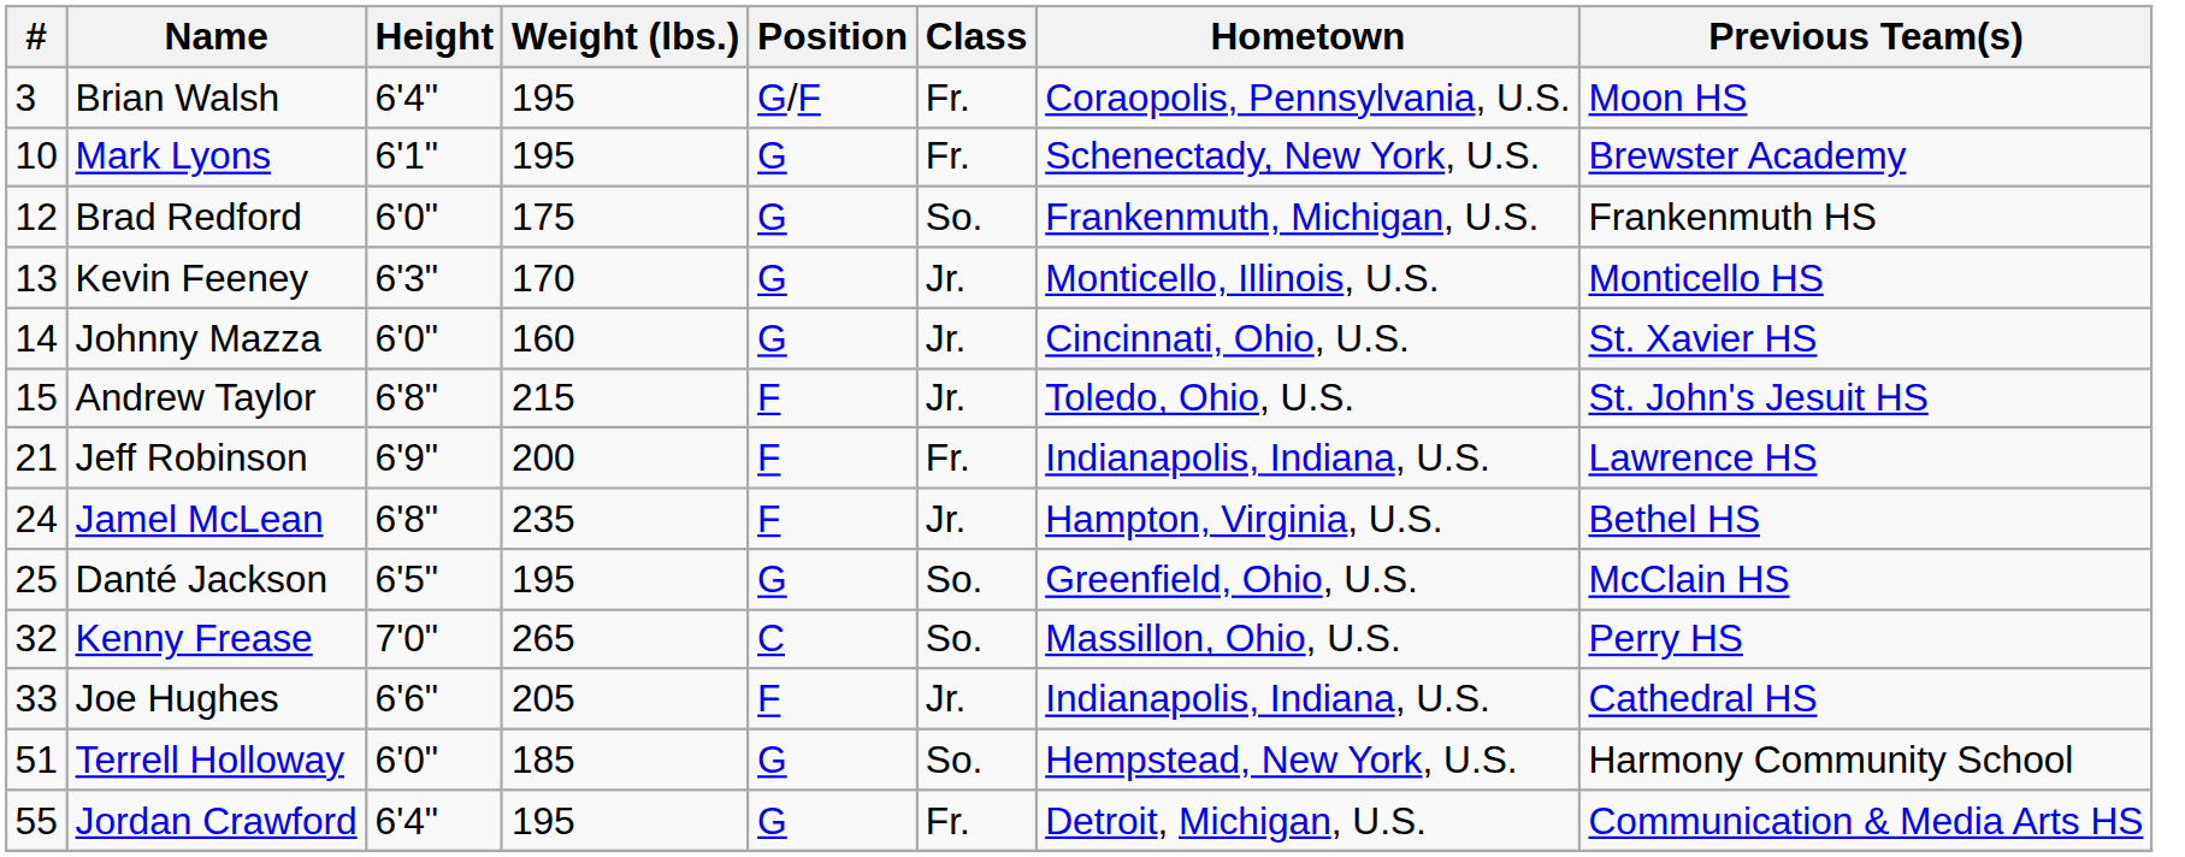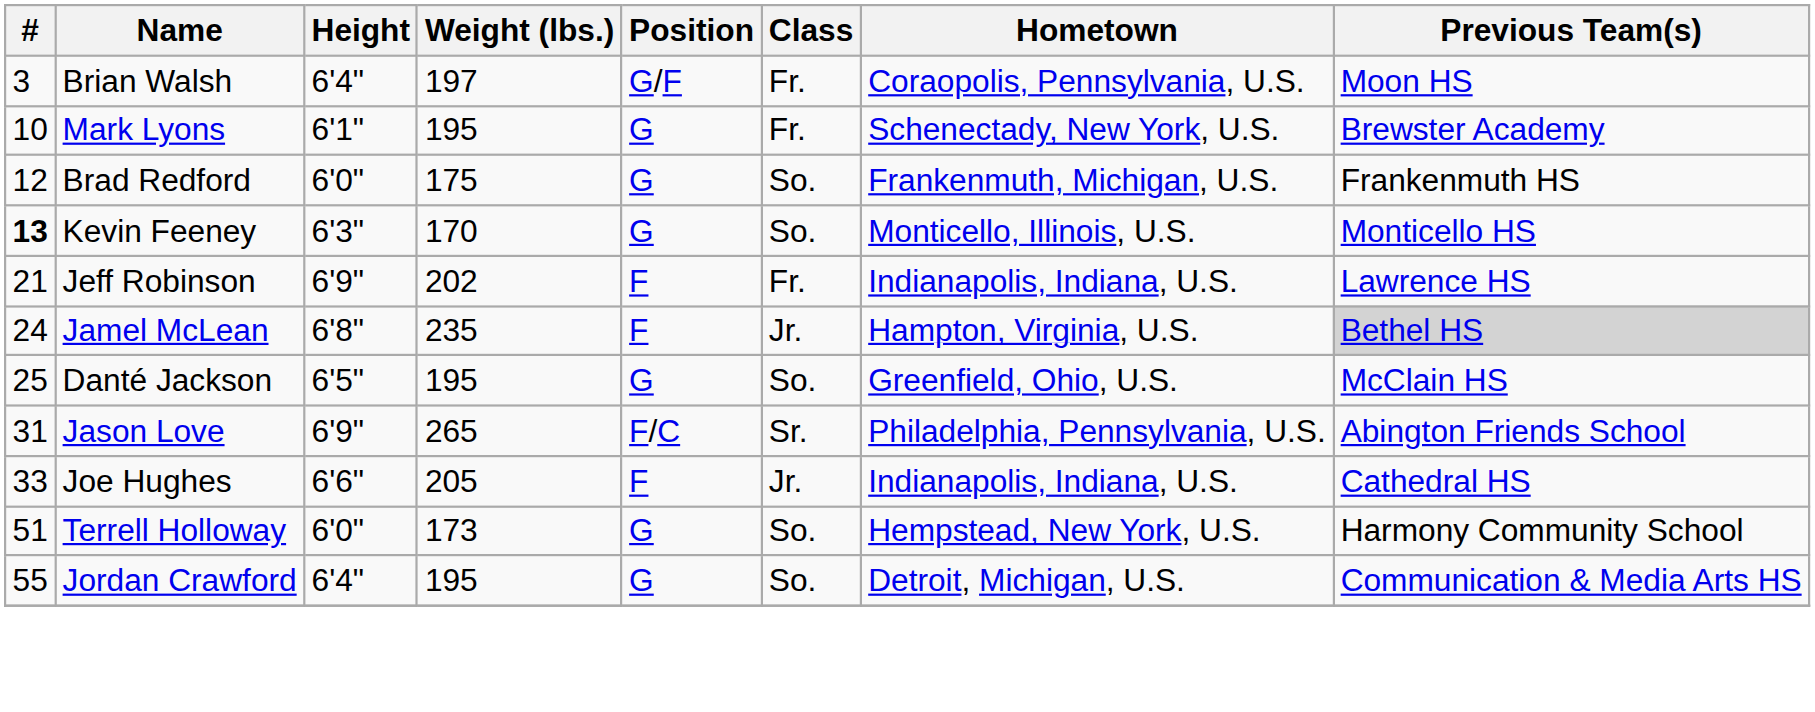 <table class="wikitable" style="font-size: 90%">
 <tr>
 <th>#</th>
 <th>Name</th>
 <th>Height</th>
 <th>Weight (lbs.)</th>
 <th>Position</th>
 <th>Class</th>
 <th>Hometown</th>
 <th>Previous Team(s)</th>
 </tr>
 <tr>
 <td>3</td>
 <td>Brian Walsh</td>
 <td>6'4"</td>
-<td>195</td>
+<td>197</td>
 <td><a href='#'>G</a>/<a href='#'>F</a></td>
 <td>Fr.</td>
 <td><a href='#'>Coraopolis, Pennsylvania</a>, U.S.</td>
 <td><a href='#'>Moon HS</a></td>
 </tr>
 <tr>
 <td>10</td>
 <td><a href='#'>Mark Lyons</a></td>
 <td>6'1"</td>
 <td>195</td>
 <td><a href='#'>G</a></td>
 <td>Fr.</td>
 <td><a href='#'>Schenectady, New York</a>, U.S.</td>
 <td><a href='#'>Brewster Academy</a></td>
 </tr>
 <tr>
 <td>12</td>
 <td>Brad Redford</td>
 <td>6'0"</td>
 <td>175</td>
 <td><a href='#'>G</a></td>
 <td>So.</td>
 <td><a href='#'>Frankenmuth, Michigan</a>, U.S.</td>
 <td>Frankenmuth HS</td>
 </tr>
 <tr>
-<td>13</td>
+<td><strong>13</strong></td>
 <td>Kevin Feeney</td>
 <td>6'3"</td>
 <td>170</td>
 <td><a href='#'>G</a></td>
-<td>Jr.</td>
+<td>So.</td>
 <td><a href='#'>Monticello, Illinois</a>, U.S.</td>
 <td><a href='#'>Monticello HS</a></td>
-</tr>
-<tr>
-<td>14</td>
-<td>Johnny Mazza</td>
-<td>6'0"</td>
-<td>160</td>
-<td><a href='#'>G</a></td>
-<td>Jr.</td>
-<td><a href='#'>Cincinnati, Ohio</a>, U.S.</td>
-<td><a href='#'>St. Xavier HS</a></td>
-</tr>
-<tr>
-<td>15</td>
-<td>Andrew Taylor</td>
-<td>6'8"</td>
-<td>215</td>
-<td><a href='#'>F</a></td>
-<td>Jr.</td>
-<td><a href='#'>Toledo, Ohio</a>, U.S.</td>
-<td><a href='#'>St. John's Jesuit HS</a></td>
 </tr>
 <tr>
 <td>21</td>
 <td>Jeff Robinson</td>
 <td>6'9"</td>
-<td>200</td>
+<td>202</td>
 <td><a href='#'>F</a></td>
 <td>Fr.</td>
 <td><a href='#'>Indianapolis, Indiana</a>, U.S.</td>
 <td><a href='#'>Lawrence HS</a></td>
 </tr>
 <tr>
 <td>24</td>
 <td><a href='#'>Jamel McLean</a></td>
 <td>6'8"</td>
 <td>235</td>
 <td><a href='#'>F</a></td>
 <td>Jr.</td>
 <td><a href='#'>Hampton, Virginia</a>, U.S.</td>
-<td><a href='#'>Bethel HS</a></td>
+<td style="background: lightgrey;"><a href='#'>Bethel HS</a></td>
 </tr>
 <tr>
 <td>25</td>
 <td>Danté Jackson</td>
 <td>6'5"</td>
 <td>195</td>
 <td><a href='#'>G</a></td>
 <td>So.</td>
 <td><a href='#'>Greenfield, Ohio</a>, U.S.</td>
 <td><a href='#'>McClain HS</a></td>
 </tr>
 <tr>
-<td>32</td>
-<td><a href='#'>Kenny Frease</a></td>
-<td>7'0"</td>
+<td>31</td>
+<td><a href='#'>Jason Love</a></td>
+<td>6'9"</td>
 <td>265</td>
-<td><a href='#'>C</a></td>
-<td>So.</td>
-<td><a href='#'>Massillon, Ohio</a>, U.S.</td>
-<td><a href='#'>Perry HS</a></td>
+<td><a href='#'>F</a>/<a href='#'>C</a></td>
+<td>Sr.</td>
+<td><a href='#'>Philadelphia, Pennsylvania</a>, U.S.</td>
+<td><a href='#'>Abington Friends School</a></td>
 </tr>
 <tr>
 <td>33</td>
 <td>Joe Hughes</td>
 <td>6'6"</td>
 <td>205</td>
 <td><a href='#'>F</a></td>
 <td>Jr.</td>
 <td><a href='#'>Indianapolis, Indiana</a>, U.S.</td>
 <td><a href='#'>Cathedral HS</a></td>
 </tr>
 <tr>
 <td>51</td>
 <td><a href='#'>Terrell Holloway</a></td>
 <td>6'0"</td>
-<td>185</td>
+<td>173</td>
 <td><a href='#'>G</a></td>
 <td>So.</td>
 <td><a href='#'>Hempstead, New York</a>, U.S.</td>
 <td>Harmony Community School</td>
 </tr>
 <tr>
 <td>55</td>
 <td><a href='#'>Jordan Crawford</a></td>
 <td>6'4"</td>
 <td>195</td>
 <td><a href='#'>G</a></td>
-<td>Fr.</td>
+<td>So.</td>
 <td><a href='#'>Detroit</a>, <a href='#'>Michigan</a>, U.S.</td>
 <td><a href='#'>Communication & Media Arts HS</a></td>
 </tr>
 <tr>
 </tr>
 </table>
